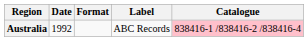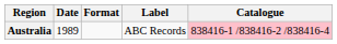 <table class="wikitable plainrowheaders">
 <tr>
 <th scope="col">Region</th>
 <th scope="col">Date</th>
 <th scope="col">Format</th>
 <th scope="col">Label</th>
 <th scope="col">Catalogue</th>
 </tr>
 <tr>
 <th>Australia</th>
-<td>1992</td>
+<td>1989</td>
 <td></td>
 <td>ABC Records</td>
 <td style="background: pink;">838416-1 /838416-2 /838416-4</td>
 </tr>
 </table>
